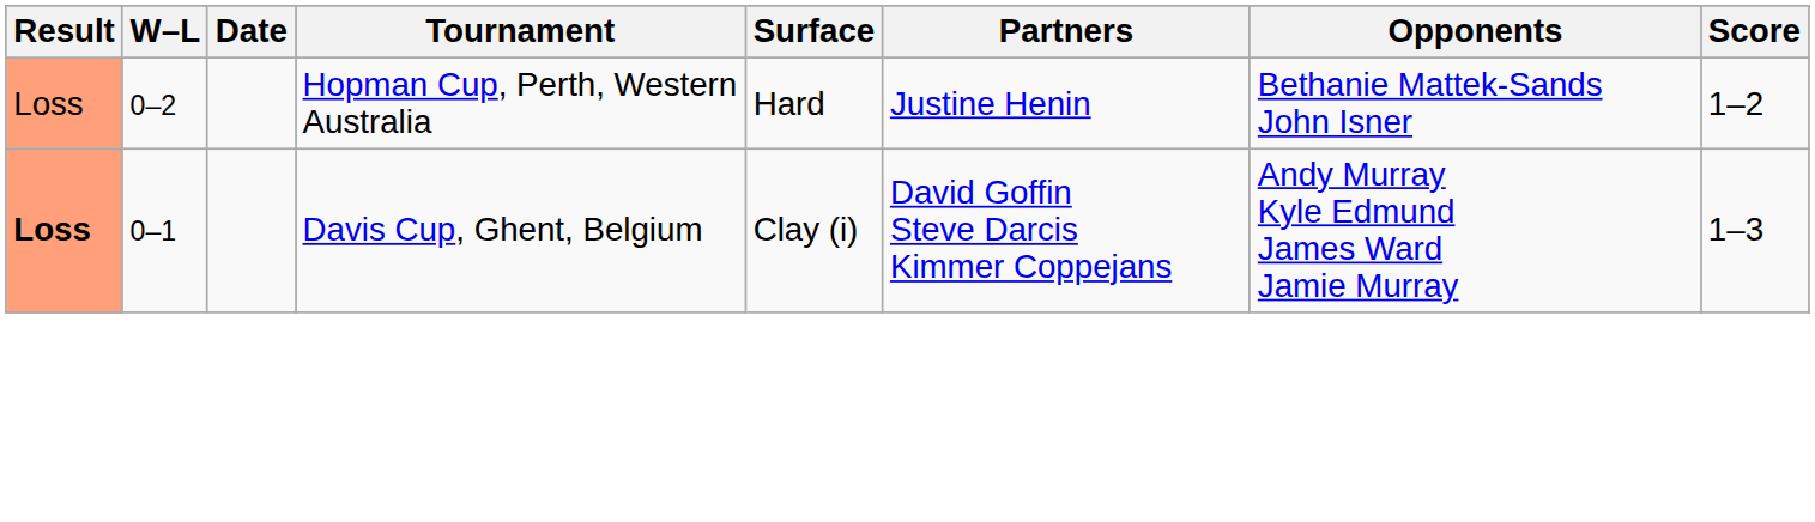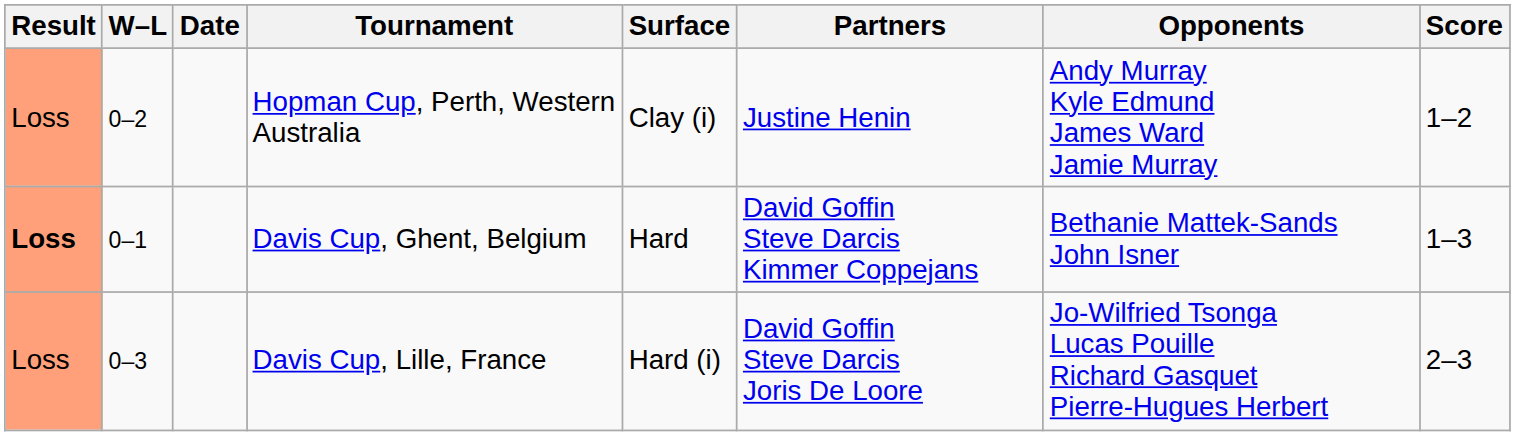 <table class="sortable wikitable">
 <tr>
 <th>Result</th>
 <th class="unsortable">W–L</th>
 <th>Date</th>
 <th width=210>Tournament</th>
 <th>Surface</th>
 <th width=170>Partners</th>
 <th width=210>Opponents</th>
 <th>Score</th>
 </tr>
 <tr>
 <td bgcolor=ffa07a>Loss</td>
 <td><small>0–2</small></td>
 <td><a href='#'></a></td>
 <td><a href='#'>Hopman Cup</a>, Perth, Western Australia</td>
-<td>Hard</td>
+<td>Clay (i)</td>
 <td> <a href='#'>Justine Henin</a></td>
-<td> <a href='#'>Bethanie Mattek-Sands</a><br> <a href='#'>John Isner</a></td>
+<td> <a href='#'>Andy Murray</a><br> <a href='#'>Kyle Edmund</a><br> <a href='#'>James Ward</a><br> <a href='#'>Jamie Murray</a></td>
 <td>1–2</td>
 </tr>
 <tr>
 <td bgcolor=ffa07a><strong>Loss</strong></td>
 <td><small>0–1</small></td>
 <td><a href='#'></a></td>
 <td><a href='#'>Davis Cup</a>, Ghent, Belgium</td>
-<td>Clay (i)</td>
+<td>Hard</td>
 <td> <a href='#'>David Goffin</a><br> <a href='#'>Steve Darcis</a><br> <a href='#'>Kimmer Coppejans</a></td>
-<td> <a href='#'>Andy Murray</a><br> <a href='#'>Kyle Edmund</a><br> <a href='#'>James Ward</a><br> <a href='#'>Jamie Murray</a></td>
+<td> <a href='#'>Bethanie Mattek-Sands</a><br> <a href='#'>John Isner</a></td>
 <td>1–3</td>
 </tr>
+<tr>
+<td bgcolor=ffa07a>Loss</td>
+<td><small>0–3</small></td>
+<td><a href='#'></a></td>
+<td><a href='#'>Davis Cup</a>, Lille, France</td>
+<td>Hard (i)</td>
+<td> <a href='#'>David Goffin</a><br> <a href='#'>Steve Darcis</a><br> <a href='#'>Joris De Loore</a></td>
+<td> <a href='#'>Jo-Wilfried Tsonga</a><br> <a href='#'>Lucas Pouille</a><br> <a href='#'>Richard Gasquet</a><br> <a href='#'>Pierre-Hugues Herbert</a></td>
+<td>2–3</td>
+</tr>
 </table>
